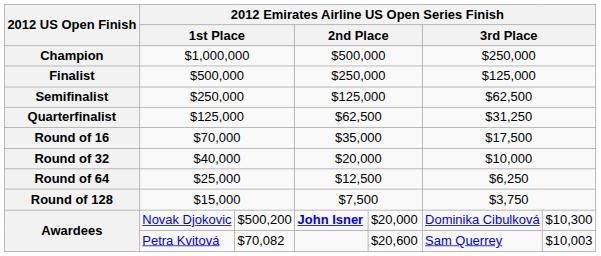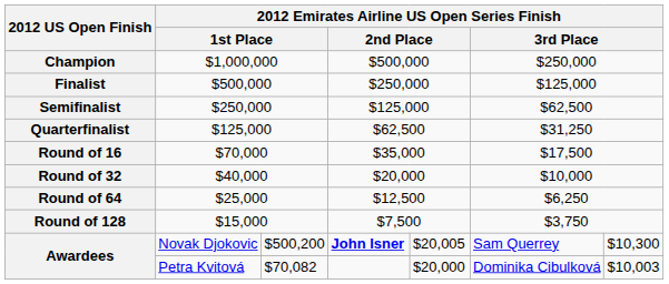 <table class=wikitable style=text-align:center>
 <tr>
 <th rowspan=2>2012 US Open Finish</th>
 <th colspan=6>2012 Emirates Airline US Open Series Finish</th>
 </tr>
 <tr>
 <th width=150 colspan=2>1st Place</th>
 <th width=150 colspan=2>2nd Place</th>
 <th width=150 colspan=2>3rd Place</th>
 </tr>
 <tr>
 <th>Champion</th>
 <td colspan=2>$1,000,000</td>
 <td colspan=2>$500,000</td>
 <td colspan=2>$250,000</td>
 </tr>
 <tr>
 <th>Finalist</th>
 <td colspan=2>$500,000</td>
 <td colspan=2>$250,000</td>
 <td colspan=2>$125,000</td>
 </tr>
 <tr>
 <th>Semifinalist</th>
 <td colspan=2>$250,000</td>
 <td colspan=2>$125,000</td>
 <td colspan=2>$62,500</td>
 </tr>
 <tr>
 <th>Quarterfinalist</th>
 <td colspan=2>$125,000</td>
 <td colspan=2>$62,500</td>
 <td colspan=2>$31,250</td>
 </tr>
 <tr>
 <th>Round of 16</th>
 <td colspan=2>$70,000</td>
 <td colspan=2>$35,000</td>
 <td colspan=2>$17,500</td>
 </tr>
 <tr>
 <th>Round of 32</th>
 <td colspan=2>$40,000</td>
 <td colspan=2>$20,000</td>
 <td colspan=2>$10,000</td>
 </tr>
 <tr>
 <th>Round of 64</th>
 <td colspan=2>$25,000</td>
 <td colspan=2>$12,500</td>
 <td colspan=2>$6,250</td>
 </tr>
 <tr>
 <th>Round of 128</th>
 <td colspan=2>$15,000</td>
 <td colspan=2>$7,500</td>
 <td colspan=2>$3,750</td>
 </tr>
 <tr align=left>
 <th rowspan=2>Awardees</th>
 <td> <a href='#'>Novak Djokovic</a></td>
 <td>$500,200</td>
 <td><strong> <a href='#'>John Isner</a></strong></td>
-<td>$20,000</td>
-<td> <a href='#'>Dominika Cibulková</a></td>
+<td>$20,005</td>
+<td> <a href='#'>Sam Querrey</a></td>
 <td>$10,300</td>
 </tr>
 <tr align=left>
 <td> <a href='#'>Petra Kvitová</a></td>
 <td>$70,082</td>
 <td></td>
-<td>$20,600</td>
-<td> <a href='#'>Sam Querrey</a></td>
+<td>$20,000</td>
+<td> <a href='#'>Dominika Cibulková</a></td>
 <td>$10,003</td>
 </tr>
 </table>
